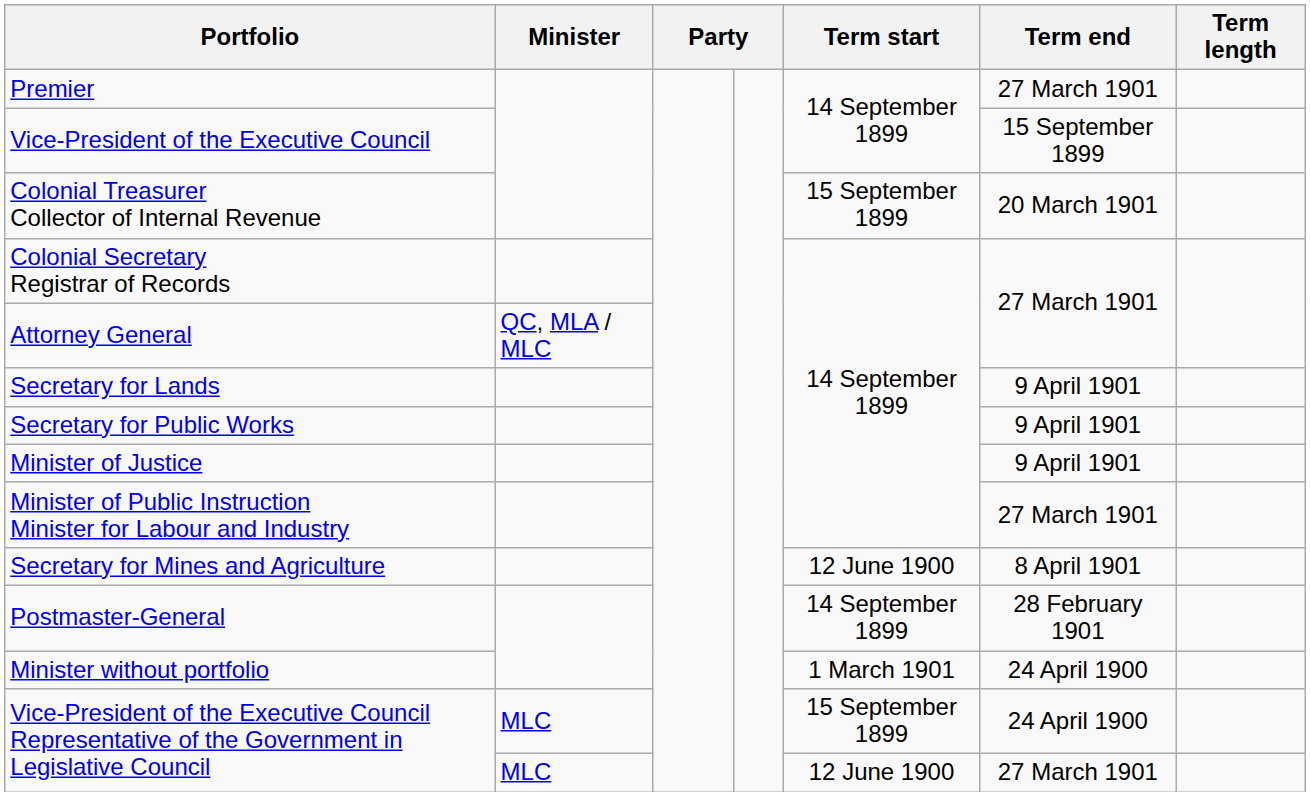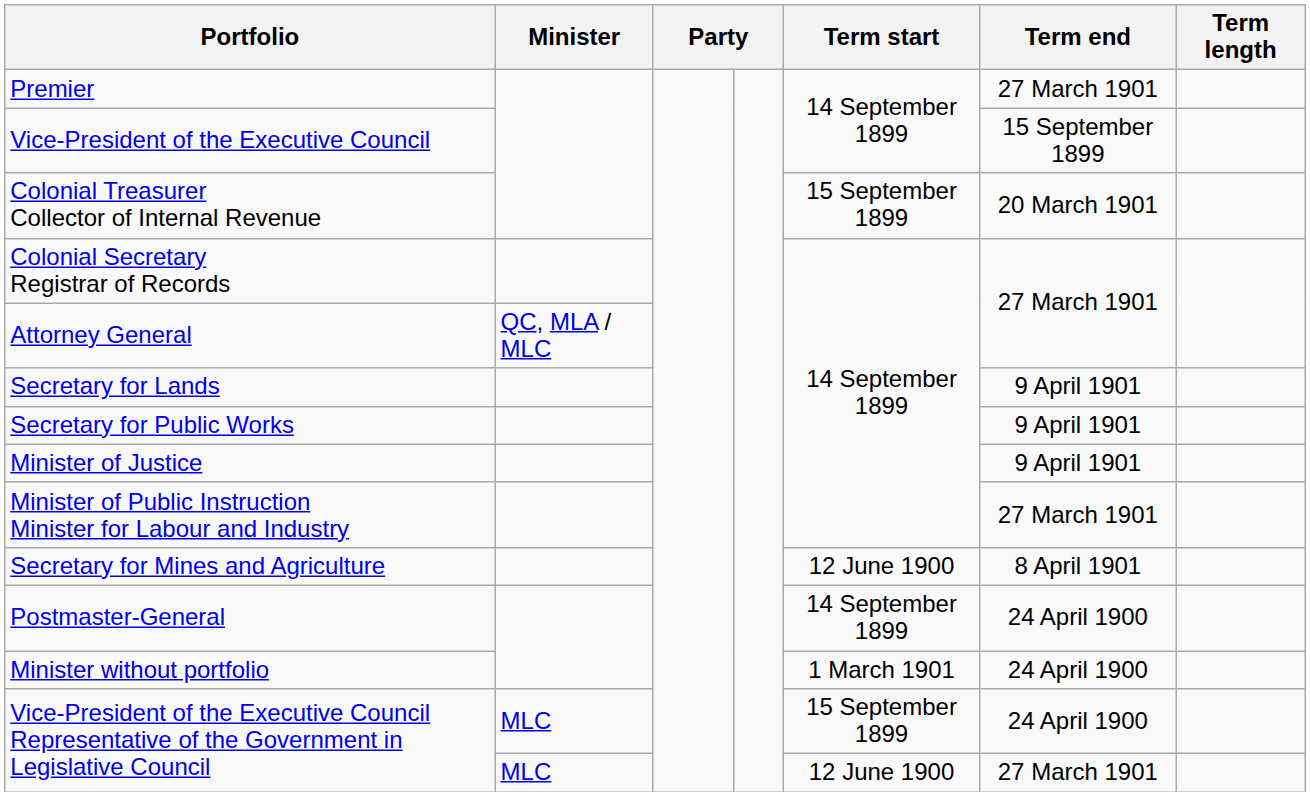 <table class="wikitable sortable">
 <tr>
 <th>Portfolio</th>
 <th>Minister</th>
 <th colspan=2 width=10%>Party</th>
 <th>Term start</th>
 <th>Term end</th>
 <th>Term length</th>
 </tr>
 <tr>
 <td><a href='#'>Premier</a></td>
 <td rowspan="3"></td>
 <td rowspan="14" > </td>
 <td rowspan="14"></td>
 <td rowspan="2" align="center">14 September 1899</td>
 <td align="center">27 March 1901</td>
 <td align="right"></td>
 </tr>
 <tr>
 <td><a href='#'>Vice-President of the Executive Council</a></td>
 <td align="center">15 September 1899</td>
 <td align="right"></td>
 </tr>
 <tr>
 <td><a href='#'>Colonial Treasurer</a><br>Collector of Internal Revenue</td>
 <td align="center">15 September 1899</td>
 <td align="center">20 March 1901</td>
 <td align="right"></td>
 </tr>
 <tr>
 <td><a href='#'>Colonial Secretary</a><br>Registrar of Records</td>
 <td></td>
 <td rowspan="6" align="center">14 September 1899</td>
 <td rowspan="2" align="center">27 March 1901</td>
 <td rowspan="2" align="right"></td>
 </tr>
 <tr>
 <td><a href='#'>Attorney General</a></td>
 <td> <a href='#'>QC</a>, <a href='#'>MLA</a> / <a href='#'>MLC</a></td>
 </tr>
 <tr>
 <td><a href='#'>Secretary for Lands</a></td>
 <td></td>
 <td align="center">9 April 1901</td>
 <td align="right"></td>
 </tr>
 <tr>
 <td><a href='#'>Secretary for Public Works</a></td>
 <td></td>
 <td align="center">9 April 1901</td>
 <td align="right"></td>
 </tr>
 <tr>
 <td><a href='#'>Minister of Justice</a></td>
 <td></td>
 <td align="center">9 April 1901</td>
 <td align="right"></td>
 </tr>
 <tr>
 <td><a href='#'>Minister of Public Instruction</a><br><a href='#'>Minister for Labour and Industry</a></td>
 <td></td>
 <td align="center">27 March 1901</td>
 <td align="right"></td>
 </tr>
 <tr>
 <td><a href='#'>Secretary for Mines and Agriculture</a></td>
 <td></td>
 <td align="center">12 June 1900</td>
 <td align="center">8 April 1901</td>
 <td align="right"></td>
 </tr>
 <tr>
 <td><a href='#'>Postmaster-General</a></td>
 <td rowspan="2"></td>
 <td align="center">14 September 1899</td>
-<td align="center">28 February 1901</td>
+<td align="center">24 April 1900</td>
 <td align="right"></td>
 </tr>
 <tr>
 <td><a href='#'>Minister without portfolio</a></td>
 <td align="center">1 March 1901</td>
 <td align="center">24 April 1900</td>
 <td align="right"></td>
 </tr>
 <tr>
 <td rowspan="2"><a href='#'>Vice-President of the Executive Council</a><br><a href='#'>Representative of the Government in Legislative Council</a></td>
 <td> <a href='#'>MLC</a></td>
 <td align="center">15 September 1899</td>
 <td align="center">24 April 1900</td>
 <td align="right"></td>
 </tr>
 <tr>
 <td> <a href='#'>MLC</a></td>
 <td align="center">12 June 1900</td>
 <td align="center">27 March 1901</td>
 <td align="right"></td>
 </tr>
 </table>
